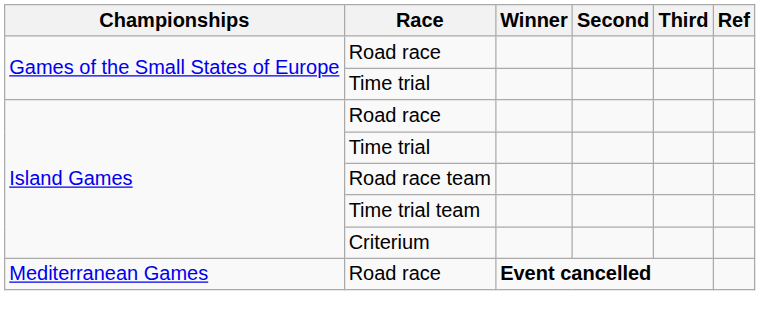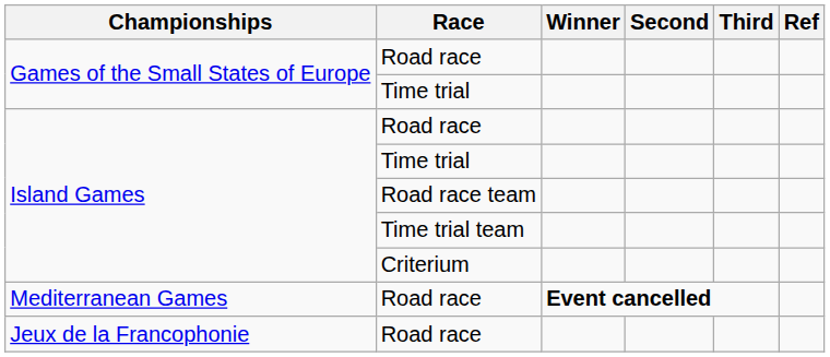 <table class="wikitable sortable">
 <tr>
 <th>Championships</th>
 <th>Race</th>
 <th>Winner</th>
 <th>Second</th>
 <th>Third</th>
 <th>Ref</th>
 </tr>
 <tr>
 <td rowspan=2><a href='#'>Games of the Small States of Europe</a></td>
 <td>Road race</td>
 <td></td>
 <td></td>
 <td></td>
 <td></td>
 </tr>
 <tr>
 <td>Time trial</td>
 <td></td>
 <td></td>
 <td></td>
 <td></td>
 </tr>
 <tr>
 <td rowspan=5><a href='#'>Island Games</a></td>
 <td>Road race</td>
 <td></td>
 <td></td>
 <td></td>
 <td></td>
 </tr>
 <tr>
 <td>Time trial</td>
 <td></td>
 <td></td>
 <td></td>
 <td></td>
 </tr>
 <tr>
 <td>Road race team</td>
 <td></td>
 <td></td>
 <td></td>
 <td></td>
 </tr>
 <tr>
 <td>Time trial team</td>
 <td></td>
 <td></td>
 <td></td>
 <td></td>
 </tr>
 <tr>
 <td>Criterium</td>
 <td></td>
 <td></td>
 <td></td>
 <td></td>
 </tr>
 <tr>
 <td><a href='#'>Mediterranean Games</a></td>
 <td>Road race</td>
 <td colspan=3><strong>Event cancelled</strong></td>
 <td></td>
 </tr>
+<tr>
+<td> <a href='#'>Jeux de la Francophonie</a></td>
+<td>Road race</td>
+<td></td>
+<td></td>
+<td></td>
+<td></td>
+</tr>
 </table>
